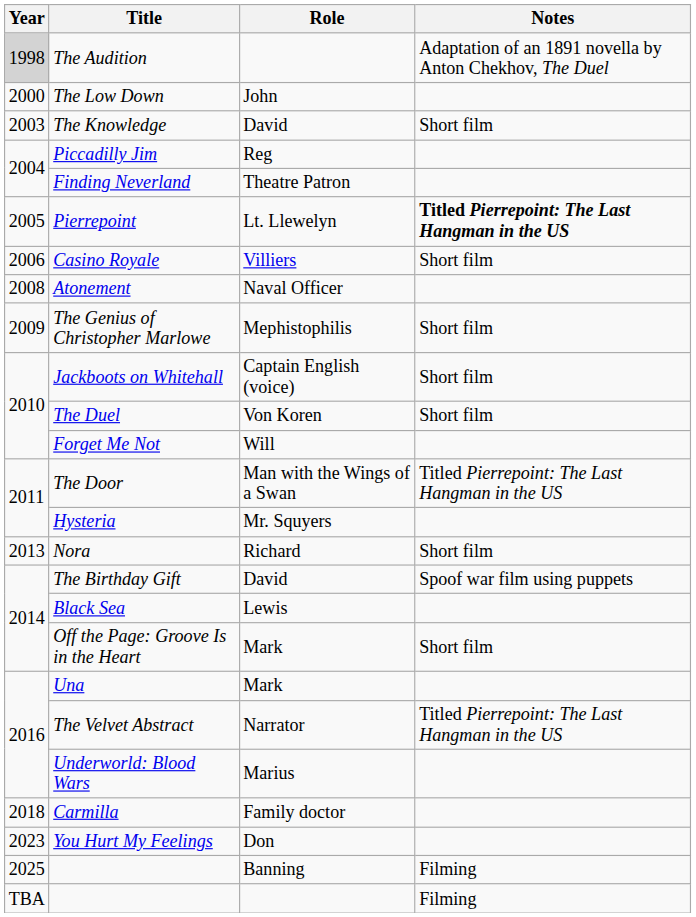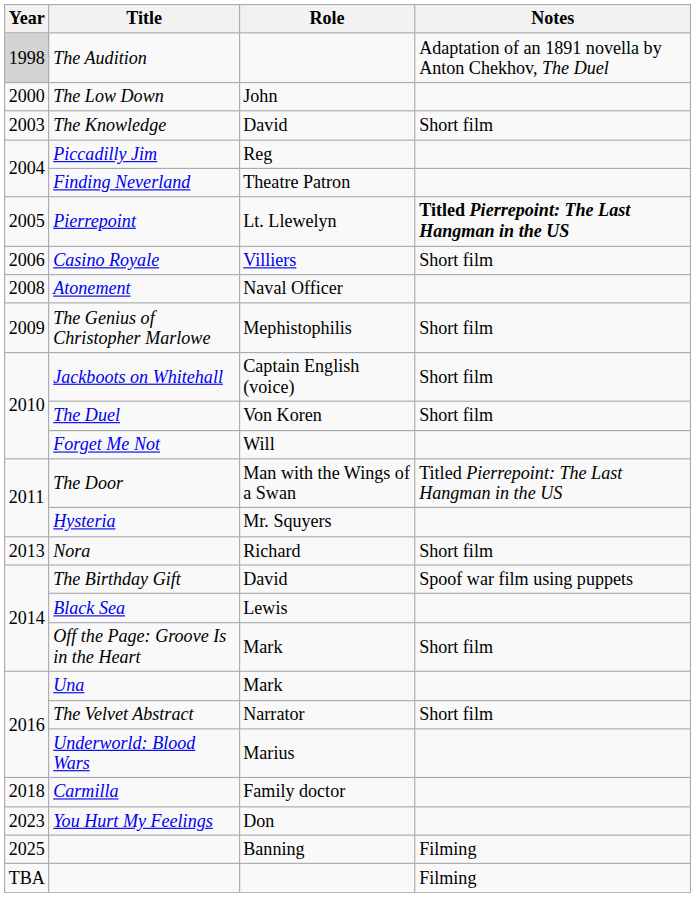 <table class="wikitable sortable">
 <tr>
 <th scope="col">Year</th>
 <th scope="col">Title</th>
 <th scope="col">Role</th>
 <th scope="col" class="unsortable">Notes</th>
 </tr>
 <tr>
 <td style="background: lightgrey;">1998</td>
 <td><em>The Audition</em></td>
 <td></td>
 <td>Adaptation of an 1891 novella by Anton Chekhov, <em>The Duel</em></td>
 </tr>
 <tr>
 <td>2000</td>
 <td><em>The Low Down</em></td>
 <td>John</td>
 <td></td>
 </tr>
 <tr>
 <td>2003</td>
 <td><em>The Knowledge</em></td>
 <td>David</td>
 <td>Short film</td>
 </tr>
 <tr>
 <td rowspan="2">2004</td>
 <td><em><a href='#'>Piccadilly Jim</a></em></td>
 <td>Reg</td>
 <td></td>
 </tr>
 <tr>
 <td><em><a href='#'>Finding Neverland</a></em></td>
 <td>Theatre Patron</td>
 <td></td>
 </tr>
 <tr>
 <td>2005</td>
 <td><em><a href='#'>Pierrepoint</a></em></td>
 <td>Lt. Llewelyn</td>
 <td><strong>Titled <em>Pierrepoint: The Last Hangman in the US</em></strong></td>
 </tr>
 <tr>
 <td>2006</td>
 <td><em><a href='#'>Casino Royale</a></em></td>
 <td><a href='#'>Villiers</a></td>
 <td>Short film</td>
 </tr>
 <tr>
 <td>2008</td>
 <td><em><a href='#'>Atonement</a></em></td>
 <td>Naval Officer</td>
 <td></td>
 </tr>
 <tr>
 <td>2009</td>
 <td><em>The Genius of Christopher Marlowe</em></td>
 <td>Mephistophilis</td>
 <td>Short film</td>
 </tr>
 <tr>
 <td rowspan="3">2010</td>
 <td><em><a href='#'>Jackboots on Whitehall</a></em></td>
 <td>Captain English (voice)</td>
 <td>Short film</td>
 </tr>
 <tr>
 <td><em><a href='#'>The Duel</a></em></td>
 <td>Von Koren</td>
 <td>Short film</td>
 </tr>
 <tr>
 <td><em><a href='#'>Forget Me Not</a></em></td>
 <td>Will</td>
 <td></td>
 </tr>
 <tr>
 <td rowspan="2">2011</td>
 <td><em>The Door</em></td>
 <td>Man with the Wings of a Swan</td>
 <td>Titled <em>Pierrepoint: The Last Hangman in the US</em></td>
 </tr>
 <tr>
 <td><em><a href='#'>Hysteria</a></em></td>
 <td>Mr. Squyers</td>
 <td></td>
 </tr>
 <tr>
 <td>2013</td>
 <td><em>Nora</em></td>
 <td>Richard</td>
 <td>Short film</td>
 </tr>
 <tr>
 <td rowspan="3">2014</td>
 <td><em>The Birthday Gift</em></td>
 <td>David</td>
 <td>Spoof war film using puppets</td>
 </tr>
 <tr>
 <td><em><a href='#'>Black Sea</a></em></td>
 <td>Lewis</td>
 <td></td>
 </tr>
 <tr>
 <td><em>Off the Page: Groove Is in the Heart</em></td>
 <td>Mark</td>
 <td>Short film</td>
 </tr>
 <tr>
 <td rowspan="3">2016</td>
 <td><em><a href='#'>Una</a></em></td>
 <td>Mark</td>
 <td></td>
 </tr>
 <tr>
 <td><em>The Velvet Abstract</em></td>
 <td>Narrator</td>
-<td>Titled <em>Pierrepoint: The Last Hangman in the US</em></td>
+<td>Short film</td>
 </tr>
 <tr>
 <td><em><a href='#'>Underworld: Blood Wars</a></em></td>
 <td>Marius</td>
 <td></td>
 </tr>
 <tr>
 <td>2018</td>
 <td><em><a href='#'>Carmilla</a></em></td>
 <td>Family doctor</td>
 <td></td>
 </tr>
 <tr>
 <td>2023</td>
 <td><em><a href='#'>You Hurt My Feelings</a></em></td>
 <td>Don</td>
 <td></td>
 </tr>
 <tr>
 <td>2025</td>
 <td></td>
 <td>Banning</td>
 <td>Filming</td>
 </tr>
 <tr>
 <td>TBA</td>
 <td></td>
 <td></td>
 <td>Filming</td>
 </tr>
 </table>
